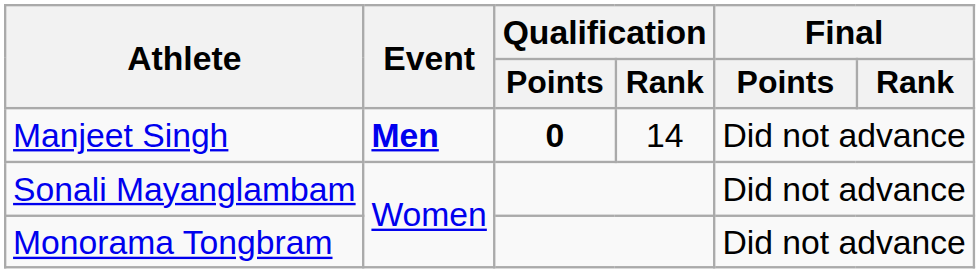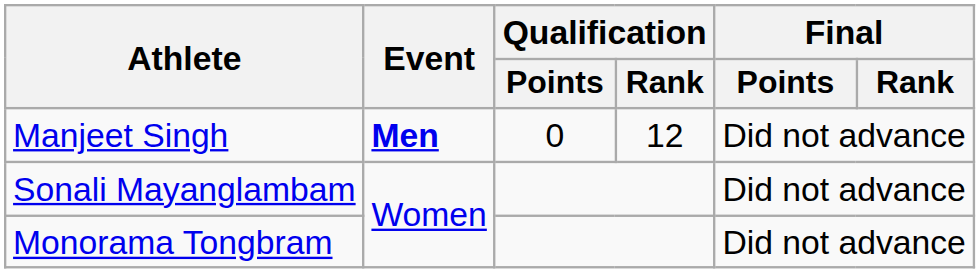 <table class=wikitable style=font-size:90%;text-align:center;>
 <tr>
 <th rowspan=2>Athlete</th>
 <th rowspan=2>Event</th>
 <th colspan=2>Qualification</th>
 <th colspan=2>Final</th>
 </tr>
 <tr style="font-size:95%">
 <th>Points</th>
 <th>Rank</th>
 <th>Points</th>
 <th>Rank</th>
 </tr>
 <tr>
 <td align=left><a href='#'>Manjeet Singh</a></td>
 <td align=left><strong><a href='#'>Men</a></strong></td>
-<td><strong>0</strong></td>
-<td>14</td>
+<td>0</td>
+<td>12</td>
 <td colspan="2">Did not advance</td>
 </tr>
 <tr>
 <td align=left><a href='#'>Sonali Mayanglambam</a></td>
 <td align=left rowspan="2"><a href='#'>Women</a></td>
 <td colspan="2"></td>
 <td colspan="2">Did not advance</td>
 </tr>
 <tr>
 <td align=left><a href='#'>Monorama Tongbram</a></td>
 <td colspan="2"></td>
 <td colspan="2">Did not advance</td>
 </tr>
 </table>
